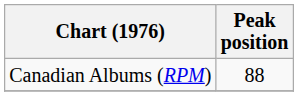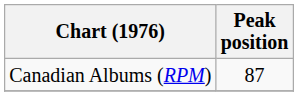 <table class="wikitable sortable">
 <tr>
 <th>Chart (1976)</th>
 <th>Peak<br>position</th>
 </tr>
 <tr>
 <td align="left">Canadian Albums (<em><a href='#'>RPM</a></em>)</td>
-<td align="center">88</td>
+<td align="center">87</td>
 </tr>
 <tr>
 </tr>
 <tr>
 </tr>
 </table>
